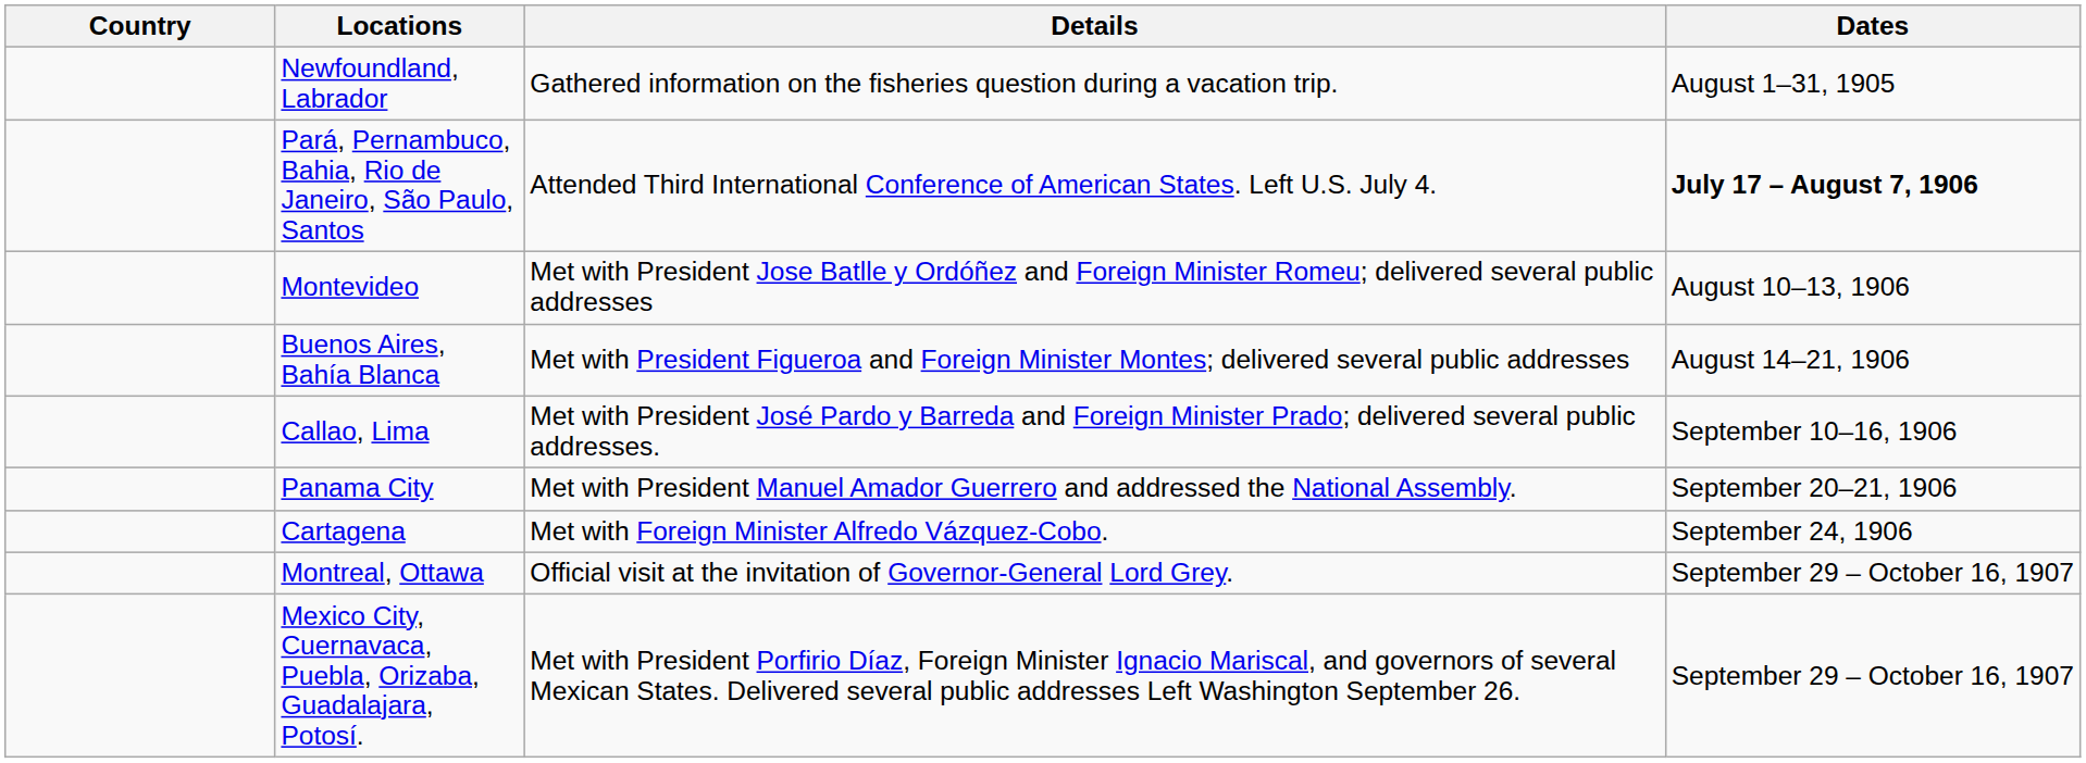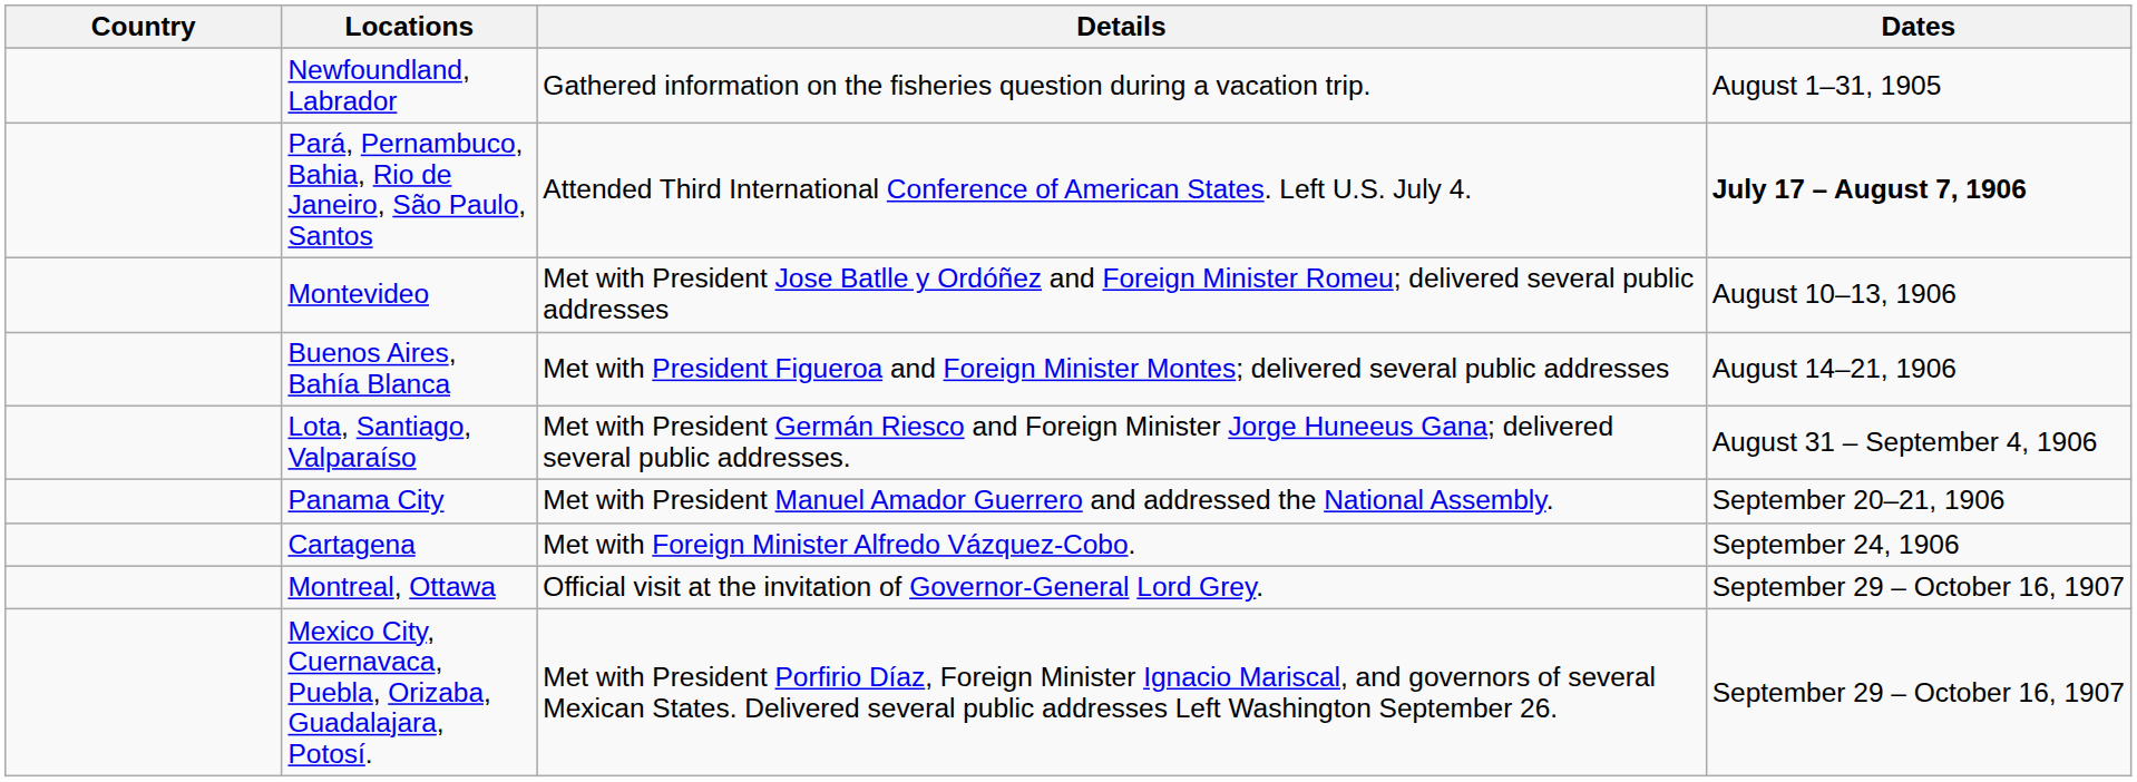 <table class="wikitable sortable">
 <tr>
 <th style="width: 13%;">Country</th>
 <th style="width: 12%;">Locations</th>
 <th style="width: 55%;">Details</th>
 <th style="width: 20%;">Dates</th>
 </tr>
 <tr>
 <td></td>
 <td><a href='#'>Newfoundland</a>, <a href='#'>Labrador</a></td>
 <td>Gathered information on the fisheries question during a vacation trip.</td>
 <td>August 1–31, 1905</td>
 </tr>
 <tr>
 <td></td>
 <td><a href='#'>Pará</a>, <a href='#'>Pernambuco</a>, <a href='#'>Bahia</a>, <a href='#'>Rio de Janeiro</a>, <a href='#'>São Paulo</a>, <a href='#'>Santos</a></td>
 <td>Attended Third International <a href='#'>Conference of American States</a>. Left U.S. July 4.</td>
 <td><strong>July 17 – August 7, 1906</strong></td>
 </tr>
 <tr>
 <td></td>
 <td><a href='#'>Montevideo</a></td>
 <td>Met with President <a href='#'>Jose Batlle y Ordóñez</a> and <a href='#'>Foreign Minister Romeu</a>; delivered several public addresses</td>
 <td>August 10–13, 1906</td>
 </tr>
 <tr>
 <td></td>
 <td><a href='#'>Buenos Aires</a>, <a href='#'>Bahía Blanca</a></td>
 <td>Met with <a href='#'>President Figueroa</a> and <a href='#'>Foreign Minister Montes</a>; delivered several public addresses</td>
 <td>August 14–21, 1906</td>
 </tr>
 <tr>
 <td></td>
-<td><a href='#'>Callao</a>, <a href='#'>Lima</a></td>
-<td>Met with President <a href='#'>José Pardo y Barreda</a> and <a href='#'>Foreign Minister Prado</a>; delivered several public addresses.</td>
-<td>September 10–16, 1906</td>
+<td><a href='#'>Lota</a>, <a href='#'>Santiago</a>, <a href='#'>Valparaíso</a></td>
+<td>Met with President <a href='#'>Germán Riesco</a> and Foreign Minister <a href='#'>Jorge Huneeus Gana</a>; delivered several public addresses.</td>
+<td>August 31 – September 4, 1906</td>
 </tr>
 <tr>
 <td></td>
 <td><a href='#'>Panama City</a></td>
 <td>Met with President <a href='#'>Manuel Amador Guerrero</a> and addressed the <a href='#'>National Assembly</a>.</td>
 <td>September 20–21, 1906</td>
 </tr>
 <tr>
 <td></td>
 <td><a href='#'>Cartagena</a></td>
 <td>Met with <a href='#'>Foreign Minister Alfredo Vázquez-Cobo</a>.</td>
 <td>September 24, 1906</td>
 </tr>
 <tr>
 <td></td>
 <td><a href='#'>Montreal</a>, <a href='#'>Ottawa</a></td>
 <td>Official visit at the invitation of <a href='#'>Governor-General</a> <a href='#'>Lord Grey</a>.</td>
 <td>September 29 – October 16, 1907</td>
 </tr>
 <tr>
 <td></td>
 <td><a href='#'>Mexico City</a>, <a href='#'>Cuernavaca</a>, <a href='#'>Puebla</a>, <a href='#'>Orizaba</a>, <a href='#'>Guadalajara</a>, <a href='#'>Potosí</a>.</td>
 <td>Met with President <a href='#'>Porfirio Díaz</a>, Foreign Minister <a href='#'>Ignacio Mariscal</a>, and governors of several Mexican States. Delivered several public addresses Left Washington September 26.</td>
 <td>September 29 – October 16, 1907</td>
 </tr>
 </table>
